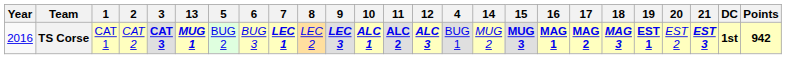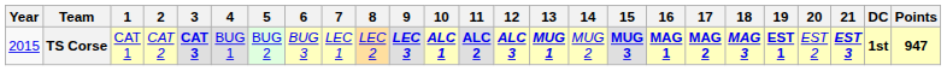 <table class="wikitable" style="text-align:center; font-size:85%">
 <tr>
 <th>Year</th>
 <th>Team</th>
 <th>1</th>
 <th>2</th>
 <th>3</th>
-<th>13</th>
+<th>4</th>
 <th>5</th>
 <th>6</th>
 <th>7</th>
 <th>8</th>
 <th>9</th>
 <th>10</th>
 <th>11</th>
 <th>12</th>
-<th>4</th>
+<th>13</th>
 <th>14</th>
 <th>15</th>
 <th>16</th>
 <th>17</th>
 <th>18</th>
 <th>19</th>
 <th>20</th>
 <th>21</th>
 <th>DC</th>
 <th>Points</th>
 </tr>
 <tr>
-<td><a href='#'>2016</a></td>
+<td><a href='#'>2015</a></td>
 <th nowrap>TS Corse</th>
 <td style="background:#FFFFBF"><a href='#'>CAT<br>1</a><br></td>
 <td style="background:#FFFFBF"><em><a href='#'>CAT<br>2</a></em><br></td>
 <td style="background:#DFDFDF"><strong><a href='#'>CAT<br>3</a></strong><br></td>
-<td style="background:#FFFFBF"><strong><em><a href='#'>MUG<br>1</a></em></strong><br></td>
+<td style="background:#DFDFDF"><a href='#'>BUG<br>1</a><br></td>
 <td style="background:#DFFFDF"><a href='#'>BUG<br>2</a><br></td>
 <td style="background:#FFFFBF"><em><a href='#'>BUG<br>3</a></em><br></td>
-<td style="background:#FFFFBF"><strong><em><a href='#'>LEC<br>1</a></em><br></strong></td>
+<td style="background:#FFFFBF"><em><a href='#'>LEC<br>1</a></em><br></td>
 <td style="background:#FFDF9F"><em><a href='#'>LEC<br>2</a></em><br></td>
 <td style="background:#DFDFDF"><strong><em><a href='#'>LEC<br>3</a></em><br></strong></td>
 <td style="background:#FFFFBF"><strong><em><a href='#'>ALC<br>1</a></em></strong><br></td>
 <td style="background:#DFDFDF"><strong><a href='#'>ALC<br>2</a></strong><br></td>
 <td style="background:#FFFFBF"><strong><em><a href='#'>ALC<br>3</a></em></strong><br></td>
-<td style="background:#DFDFDF"><a href='#'>BUG<br>1</a><br></td>
+<td style="background:#FFFFBF"><strong><em><a href='#'>MUG<br>1</a></em></strong><br></td>
 <td style="background:#FFFFBF"><em><a href='#'>MUG<br>2</a></em><br></td>
 <td style="background:#DFDFDF"><strong><a href='#'>MUG<br>3</a></strong><br></td>
 <td style="background:#FFFFBF"><strong><a href='#'>MAG<br>1</a></strong><br></td>
 <td style="background:#FFFFBF"><strong><a href='#'>MAG<br>2</a></strong><br></td>
 <td style="background:#FFFFBF"><strong><em><a href='#'>MAG<br>3</a></em></strong><br></td>
 <td style="background:#FFFFBF"><strong><a href='#'>EST<br>1</a></strong><br></td>
 <td style="background:#FFFFBF"><em><a href='#'>EST<br>2</a></em><br></td>
 <td style="background:#FFFFBF"><strong><em><a href='#'>EST<br>3</a></em></strong><br></td>
 <th style="background:#FFFFBF">1st</th>
-<th style="background:#FFFFBF">942</th>
+<th style="background:#FFFFBF">947</th>
 </tr>
 </table>
